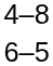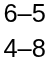 <table style="text-align:center">
 <tr>
 <th width=200></th>
 <th width=100></th>
 <th width=200></th>
 </tr>
 <tr>
+<td align=right><strong></strong></td>
+<td>6–5</td>
+<td align=left></td>
+</tr>
+<tr>
 <td align=right></td>
 <td>4–8</td>
 <td align=left><strong></strong></td>
 </tr>
-<tr>
-<td align=right><strong></strong></td>
-<td>6–5</td>
-<td align=left></td>
-</tr>
 </table>
